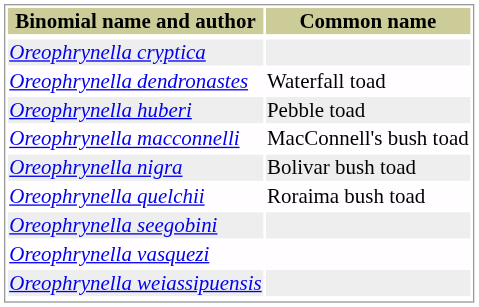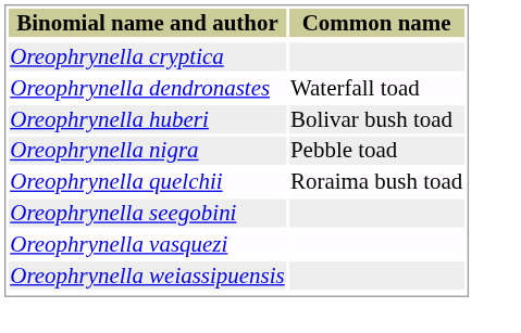 <table style="text-align:left; border:1px solid #999999; ">
 <tr style="background:#CCCC99; text-align: center; ">
 <th>Binomial name and author</th>
 <th>Common name</th>
 </tr>
 <tr>
 </tr>
 <tr style="background:#EEEEEE;">
 <td><em><a href='#'>Oreophrynella cryptica</a></em> </td>
 <td></td>
 </tr>
 <tr style="background:#FFFDFF;">
 <td><em><a href='#'>Oreophrynella dendronastes</a></em> </td>
 <td>Waterfall toad</td>
 </tr>
 <tr style="background:#EEEEEE;">
 <td><em><a href='#'>Oreophrynella huberi</a></em> </td>
-<td>Pebble toad</td>
-</tr>
-<tr style="background:#FFFDFF;">
-<td><em><a href='#'>Oreophrynella macconnelli</a></em> </td>
-<td>MacConnell's bush toad</td>
+<td>Bolivar bush toad</td>
 </tr>
 <tr style="background:#EEEEEE;">
 <td><em><a href='#'>Oreophrynella nigra</a></em> </td>
-<td>Bolivar bush toad</td>
+<td>Pebble toad</td>
 </tr>
 <tr style="background:#FFFDFF;">
 <td><em><a href='#'>Oreophrynella quelchii</a></em> </td>
 <td>Roraima bush toad</td>
 </tr>
 <tr style="background:#EEEEEE;">
 <td><em><a href='#'>Oreophrynella seegobini</a></em> </td>
 <td></td>
 </tr>
 <tr style="background:#FFFDFF;">
 <td><em><a href='#'>Oreophrynella vasquezi</a></em> </td>
 <td></td>
 </tr>
 <tr style="background:#EEEEEE;">
 <td><em><a href='#'>Oreophrynella weiassipuensis</a></em> </td>
 <td></td>
 </tr>
 <tr>
 </tr>
 </table>
